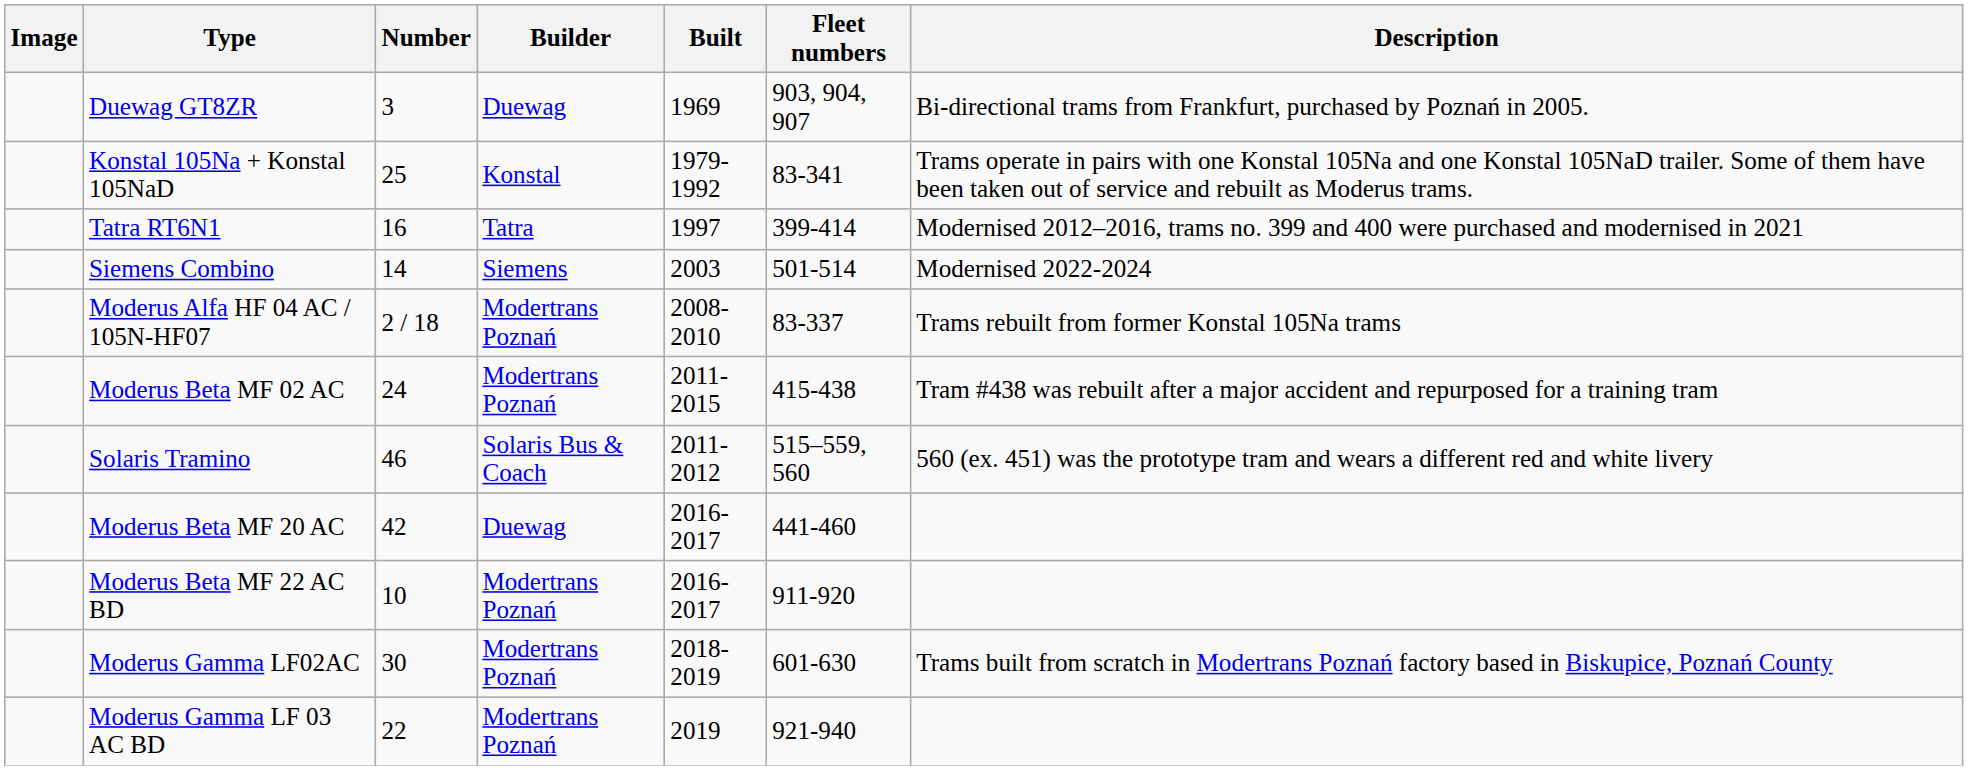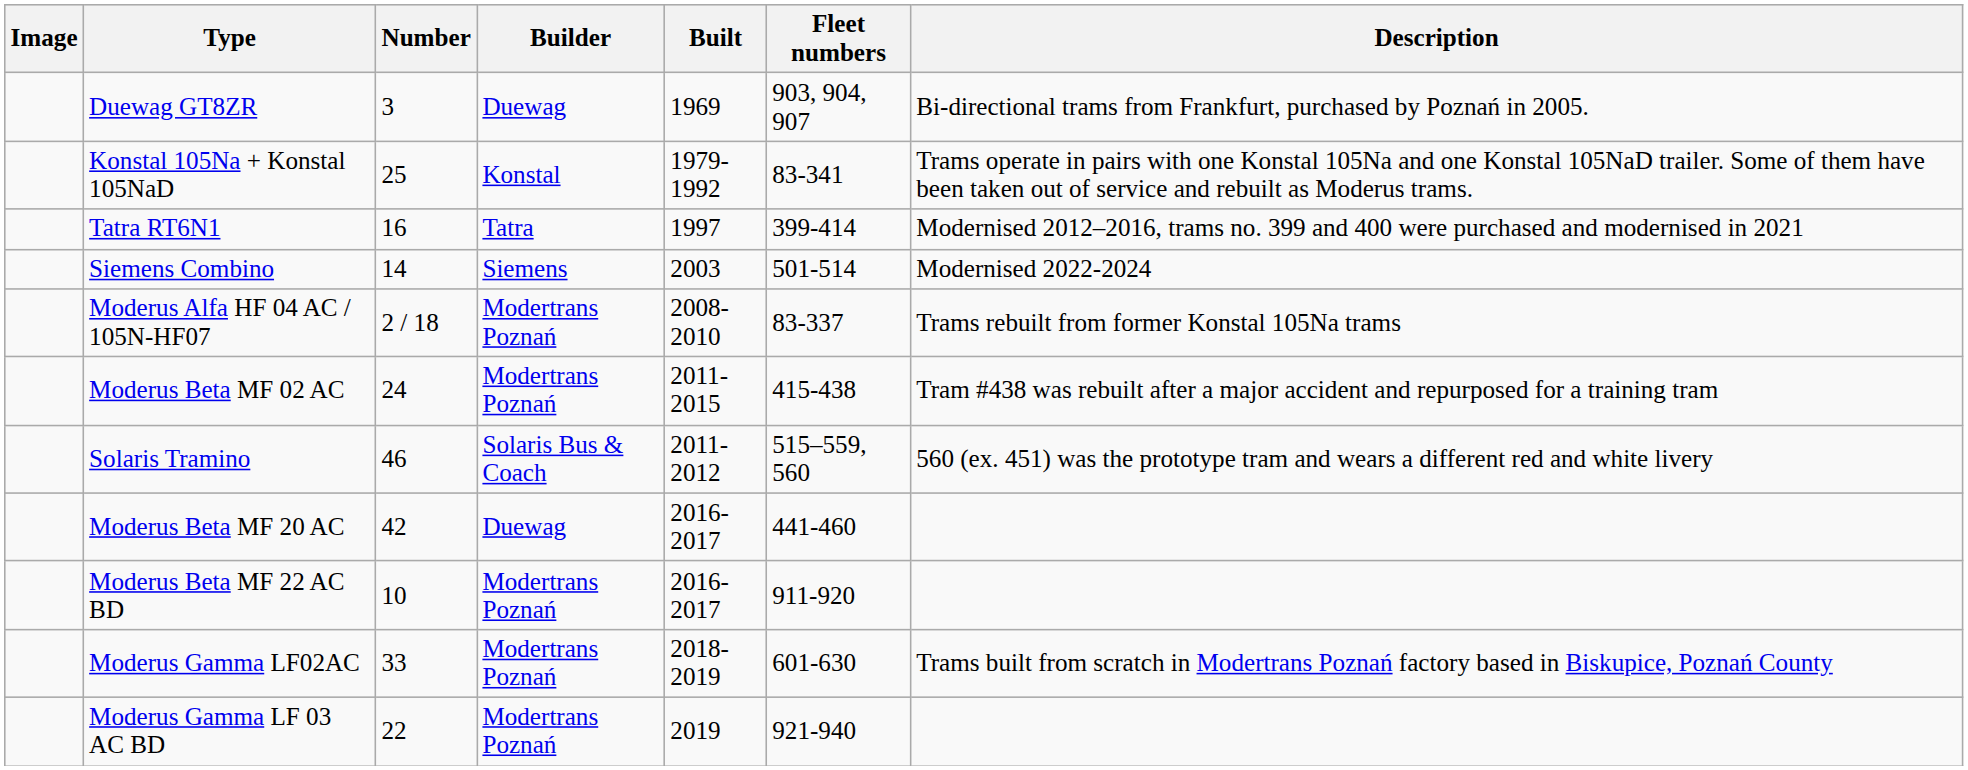 <table class="wikitable">
 <tr>
 <th>Image</th>
 <th>Type</th>
 <th>Number</th>
 <th>Builder</th>
 <th>Built</th>
 <th>Fleet numbers</th>
 <th>Description</th>
 </tr>
 <tr>
 <td></td>
 <td><a href='#'>Duewag GT8ZR</a></td>
 <td>3</td>
 <td><a href='#'>Duewag</a></td>
 <td>1969</td>
 <td>903, 904, 907</td>
 <td>Bi-directional trams from Frankfurt, purchased by Poznań in 2005.</td>
 </tr>
 <tr>
 <td></td>
 <td><a href='#'>Konstal 105Na</a> + Konstal 105NaD</td>
 <td>25</td>
 <td><a href='#'>Konstal</a></td>
 <td>1979-1992</td>
 <td>83-341</td>
 <td>Trams operate in pairs with one Konstal 105Na and one Konstal 105NaD trailer. Some of them have been taken out of service and rebuilt as Moderus trams.</td>
 </tr>
 <tr>
 <td></td>
 <td><a href='#'>Tatra RT6N1</a></td>
 <td>16</td>
 <td><a href='#'>Tatra</a></td>
 <td>1997</td>
 <td>399-414</td>
 <td>Modernised 2012–2016, trams no. 399 and 400 were purchased and modernised in 2021</td>
 </tr>
 <tr>
 <td></td>
 <td><a href='#'>Siemens Combino</a></td>
 <td>14</td>
 <td><a href='#'>Siemens</a></td>
 <td>2003</td>
 <td>501-514</td>
 <td>Modernised 2022-2024</td>
 </tr>
 <tr>
 <td></td>
 <td><a href='#'>Moderus Alfa</a> HF 04 AC / 105N-HF07</td>
 <td>2 / 18</td>
 <td><a href='#'>Modertrans Poznań</a></td>
 <td>2008-2010</td>
 <td>83-337</td>
 <td>Trams rebuilt from former Konstal 105Na trams</td>
 </tr>
 <tr>
 <td></td>
 <td><a href='#'>Moderus Beta</a> MF 02 AC</td>
 <td>24</td>
 <td><a href='#'>Modertrans Poznań</a></td>
 <td>2011-2015</td>
 <td>415-438</td>
 <td>Tram #438 was rebuilt after a major accident and repurposed for a training tram</td>
 </tr>
 <tr>
 <td></td>
 <td><a href='#'>Solaris Tramino</a></td>
 <td>46</td>
 <td><a href='#'>Solaris Bus & Coach</a></td>
 <td>2011-2012</td>
 <td>515–559, 560</td>
 <td>560 (ex. 451) was the prototype tram and wears a different red and white livery</td>
 </tr>
 <tr>
 <td></td>
 <td><a href='#'>Moderus Beta</a> MF 20 AC</td>
 <td>42</td>
 <td><a href='#'>Duewag</a></td>
 <td>2016-2017</td>
 <td>441-460</td>
 <td></td>
 </tr>
 <tr>
 <td></td>
 <td><a href='#'>Moderus Beta</a> MF 22 AC BD</td>
 <td>10</td>
 <td><a href='#'>Modertrans Poznań</a></td>
 <td>2016-2017</td>
 <td>911-920</td>
 <td></td>
 </tr>
 <tr>
 <td></td>
 <td><a href='#'>Moderus Gamma</a> LF02AC</td>
-<td>30</td>
+<td>33</td>
 <td><a href='#'>Modertrans Poznań</a></td>
 <td>2018-2019</td>
 <td>601-630</td>
 <td>Trams built from scratch in <a href='#'>Modertrans Poznań</a> factory based in <a href='#'>Biskupice, Poznań County</a></td>
 </tr>
 <tr>
 <td></td>
 <td><a href='#'>Moderus Gamma</a> LF 03 AC BD</td>
 <td>22</td>
 <td><a href='#'>Modertrans Poznań</a></td>
 <td>2019</td>
 <td>921-940</td>
 <td></td>
 </tr>
 </table>
